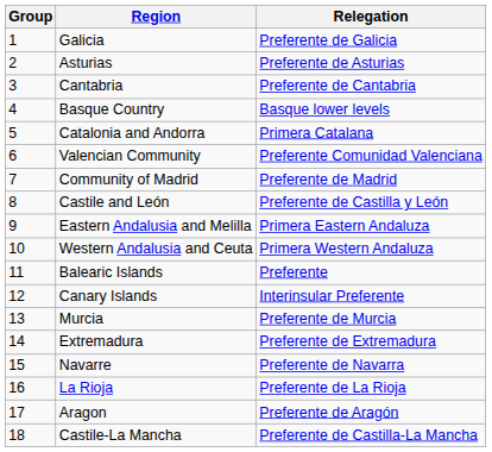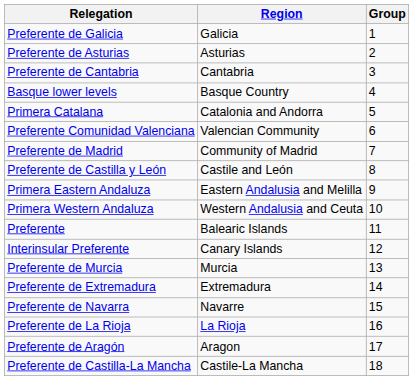 <table class="wikitable">
 <tr>
+<th>Relegation</th>
+<th><a href='#'>Region</a></th>
 <th>Group</th>
-<th><a href='#'>Region</a></th>
-<th>Relegation</th>
 </tr>
 <tr>
+<td><a href='#'>Preferente de Galicia</a></td>
+<td>Galicia</td>
 <td>1</td>
-<td>Galicia</td>
-<td><a href='#'>Preferente de Galicia</a></td>
 </tr>
 <tr>
+<td><a href='#'>Preferente de Asturias</a></td>
+<td>Asturias</td>
 <td>2</td>
-<td>Asturias</td>
-<td><a href='#'>Preferente de Asturias</a></td>
 </tr>
 <tr>
+<td><a href='#'>Preferente de Cantabria</a></td>
+<td>Cantabria</td>
 <td>3</td>
-<td>Cantabria</td>
-<td><a href='#'>Preferente de Cantabria</a></td>
 </tr>
 <tr>
+<td><a href='#'>Basque lower levels</a></td>
+<td>Basque Country</td>
 <td>4</td>
-<td>Basque Country</td>
-<td><a href='#'>Basque lower levels</a></td>
 </tr>
 <tr>
+<td><a href='#'>Primera Catalana</a></td>
+<td>Catalonia and Andorra</td>
 <td>5</td>
-<td>Catalonia and Andorra</td>
-<td><a href='#'>Primera Catalana</a></td>
 </tr>
 <tr>
+<td><a href='#'>Preferente Comunidad Valenciana</a></td>
+<td>Valencian Community</td>
 <td>6</td>
-<td>Valencian Community</td>
-<td><a href='#'>Preferente Comunidad Valenciana</a></td>
 </tr>
 <tr>
+<td><a href='#'>Preferente de Madrid</a></td>
+<td>Community of Madrid</td>
 <td>7</td>
-<td>Community of Madrid</td>
-<td><a href='#'>Preferente de Madrid</a></td>
 </tr>
 <tr>
+<td><a href='#'>Preferente de Castilla y León</a></td>
+<td>Castile and León</td>
 <td>8</td>
-<td>Castile and León</td>
-<td><a href='#'>Preferente de Castilla y León</a></td>
 </tr>
 <tr>
+<td><a href='#'>Primera Eastern Andaluza</a></td>
+<td>Eastern <a href='#'>Andalusia</a> and Melilla</td>
 <td>9</td>
-<td>Eastern <a href='#'>Andalusia</a> and Melilla</td>
-<td><a href='#'>Primera Eastern Andaluza</a></td>
 </tr>
 <tr>
+<td><a href='#'>Primera Western Andaluza</a></td>
+<td>Western <a href='#'>Andalusia</a> and Ceuta</td>
 <td>10</td>
-<td>Western <a href='#'>Andalusia</a> and Ceuta</td>
-<td><a href='#'>Primera Western Andaluza</a></td>
 </tr>
 <tr>
+<td><a href='#'>Preferente</a></td>
+<td>Balearic Islands</td>
 <td>11</td>
-<td>Balearic Islands</td>
-<td><a href='#'>Preferente</a></td>
 </tr>
 <tr>
+<td><a href='#'>Interinsular Preferente</a></td>
+<td>Canary Islands</td>
 <td>12</td>
-<td>Canary Islands</td>
-<td><a href='#'>Interinsular Preferente</a></td>
 </tr>
 <tr>
+<td><a href='#'>Preferente de Murcia</a></td>
+<td>Murcia</td>
 <td>13</td>
-<td>Murcia</td>
-<td><a href='#'>Preferente de Murcia</a></td>
 </tr>
 <tr>
+<td><a href='#'>Preferente de Extremadura</a></td>
+<td>Extremadura</td>
 <td>14</td>
-<td>Extremadura</td>
-<td><a href='#'>Preferente de Extremadura</a></td>
 </tr>
 <tr>
+<td><a href='#'>Preferente de Navarra</a></td>
+<td>Navarre</td>
 <td>15</td>
-<td>Navarre</td>
-<td><a href='#'>Preferente de Navarra</a></td>
 </tr>
 <tr>
+<td><a href='#'>Preferente de La Rioja</a></td>
+<td><a href='#'>La Rioja</a></td>
 <td>16</td>
-<td><a href='#'>La Rioja</a></td>
-<td><a href='#'>Preferente de La Rioja</a></td>
 </tr>
 <tr>
+<td><a href='#'>Preferente de Aragón</a></td>
+<td>Aragon</td>
 <td>17</td>
-<td>Aragon</td>
-<td><a href='#'>Preferente de Aragón</a></td>
 </tr>
 <tr>
+<td><a href='#'>Preferente de Castilla-La Mancha</a></td>
+<td>Castile-La Mancha</td>
 <td>18</td>
-<td>Castile-La Mancha</td>
-<td><a href='#'>Preferente de Castilla-La Mancha</a></td>
 </tr>
 </table>
